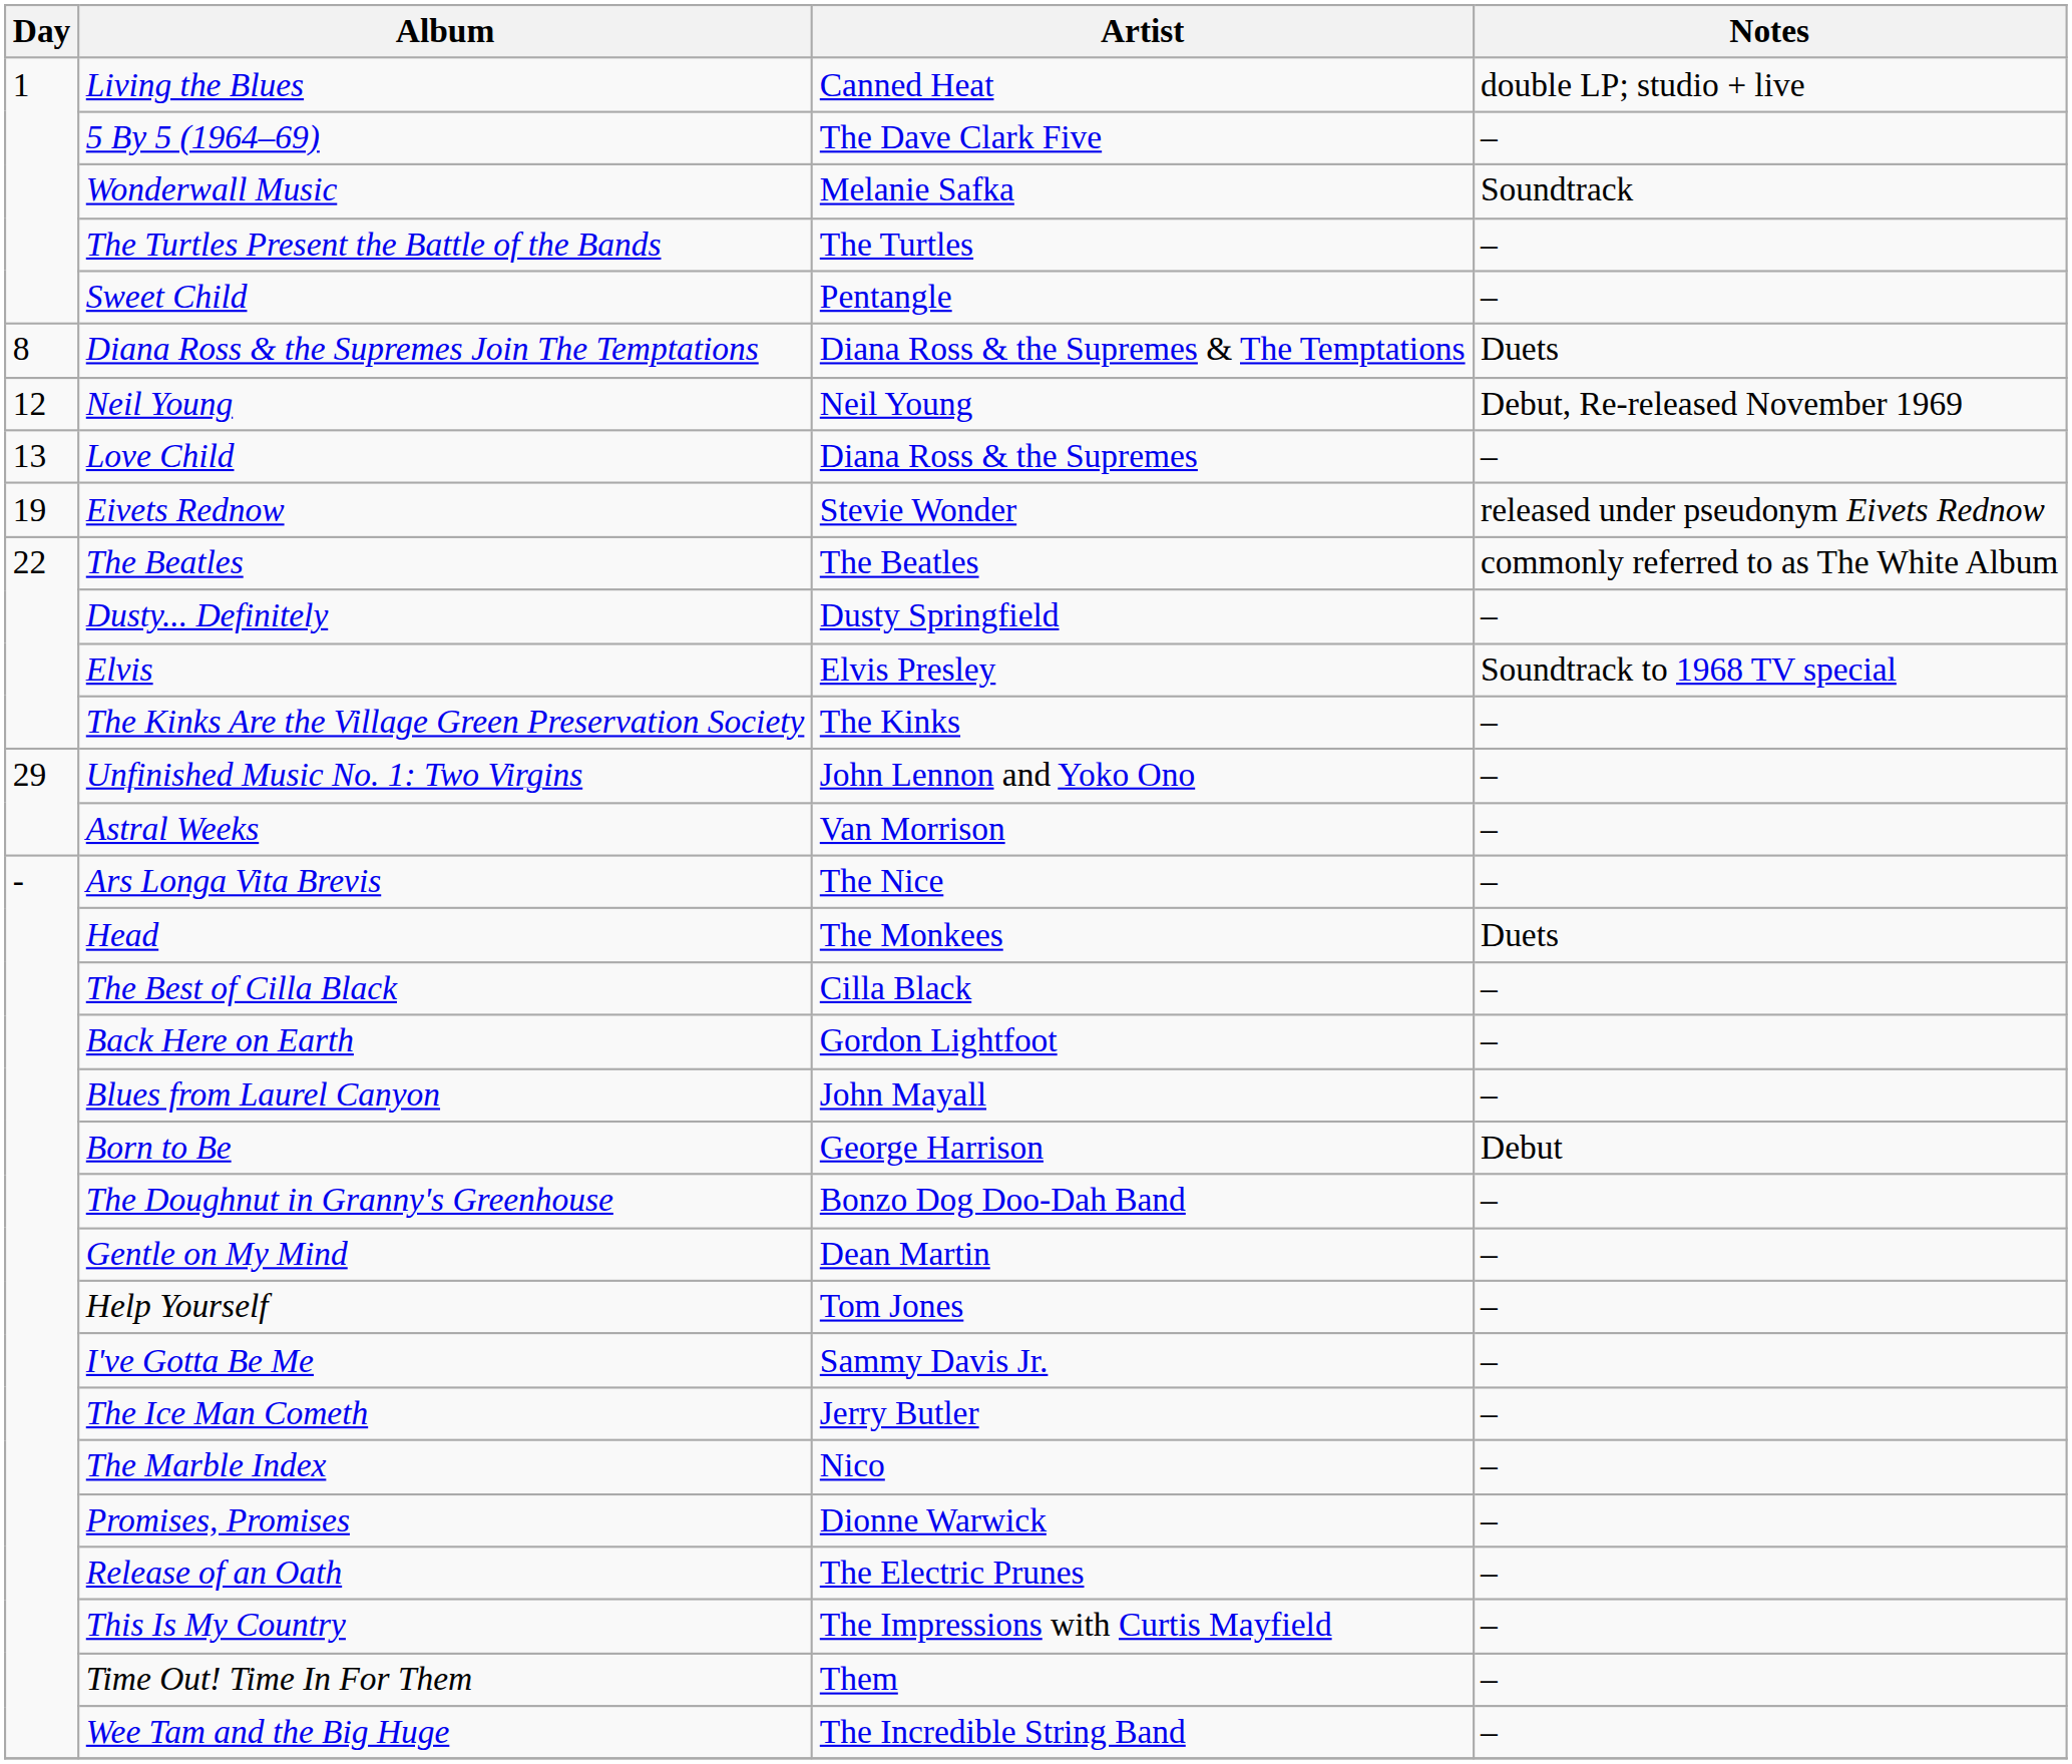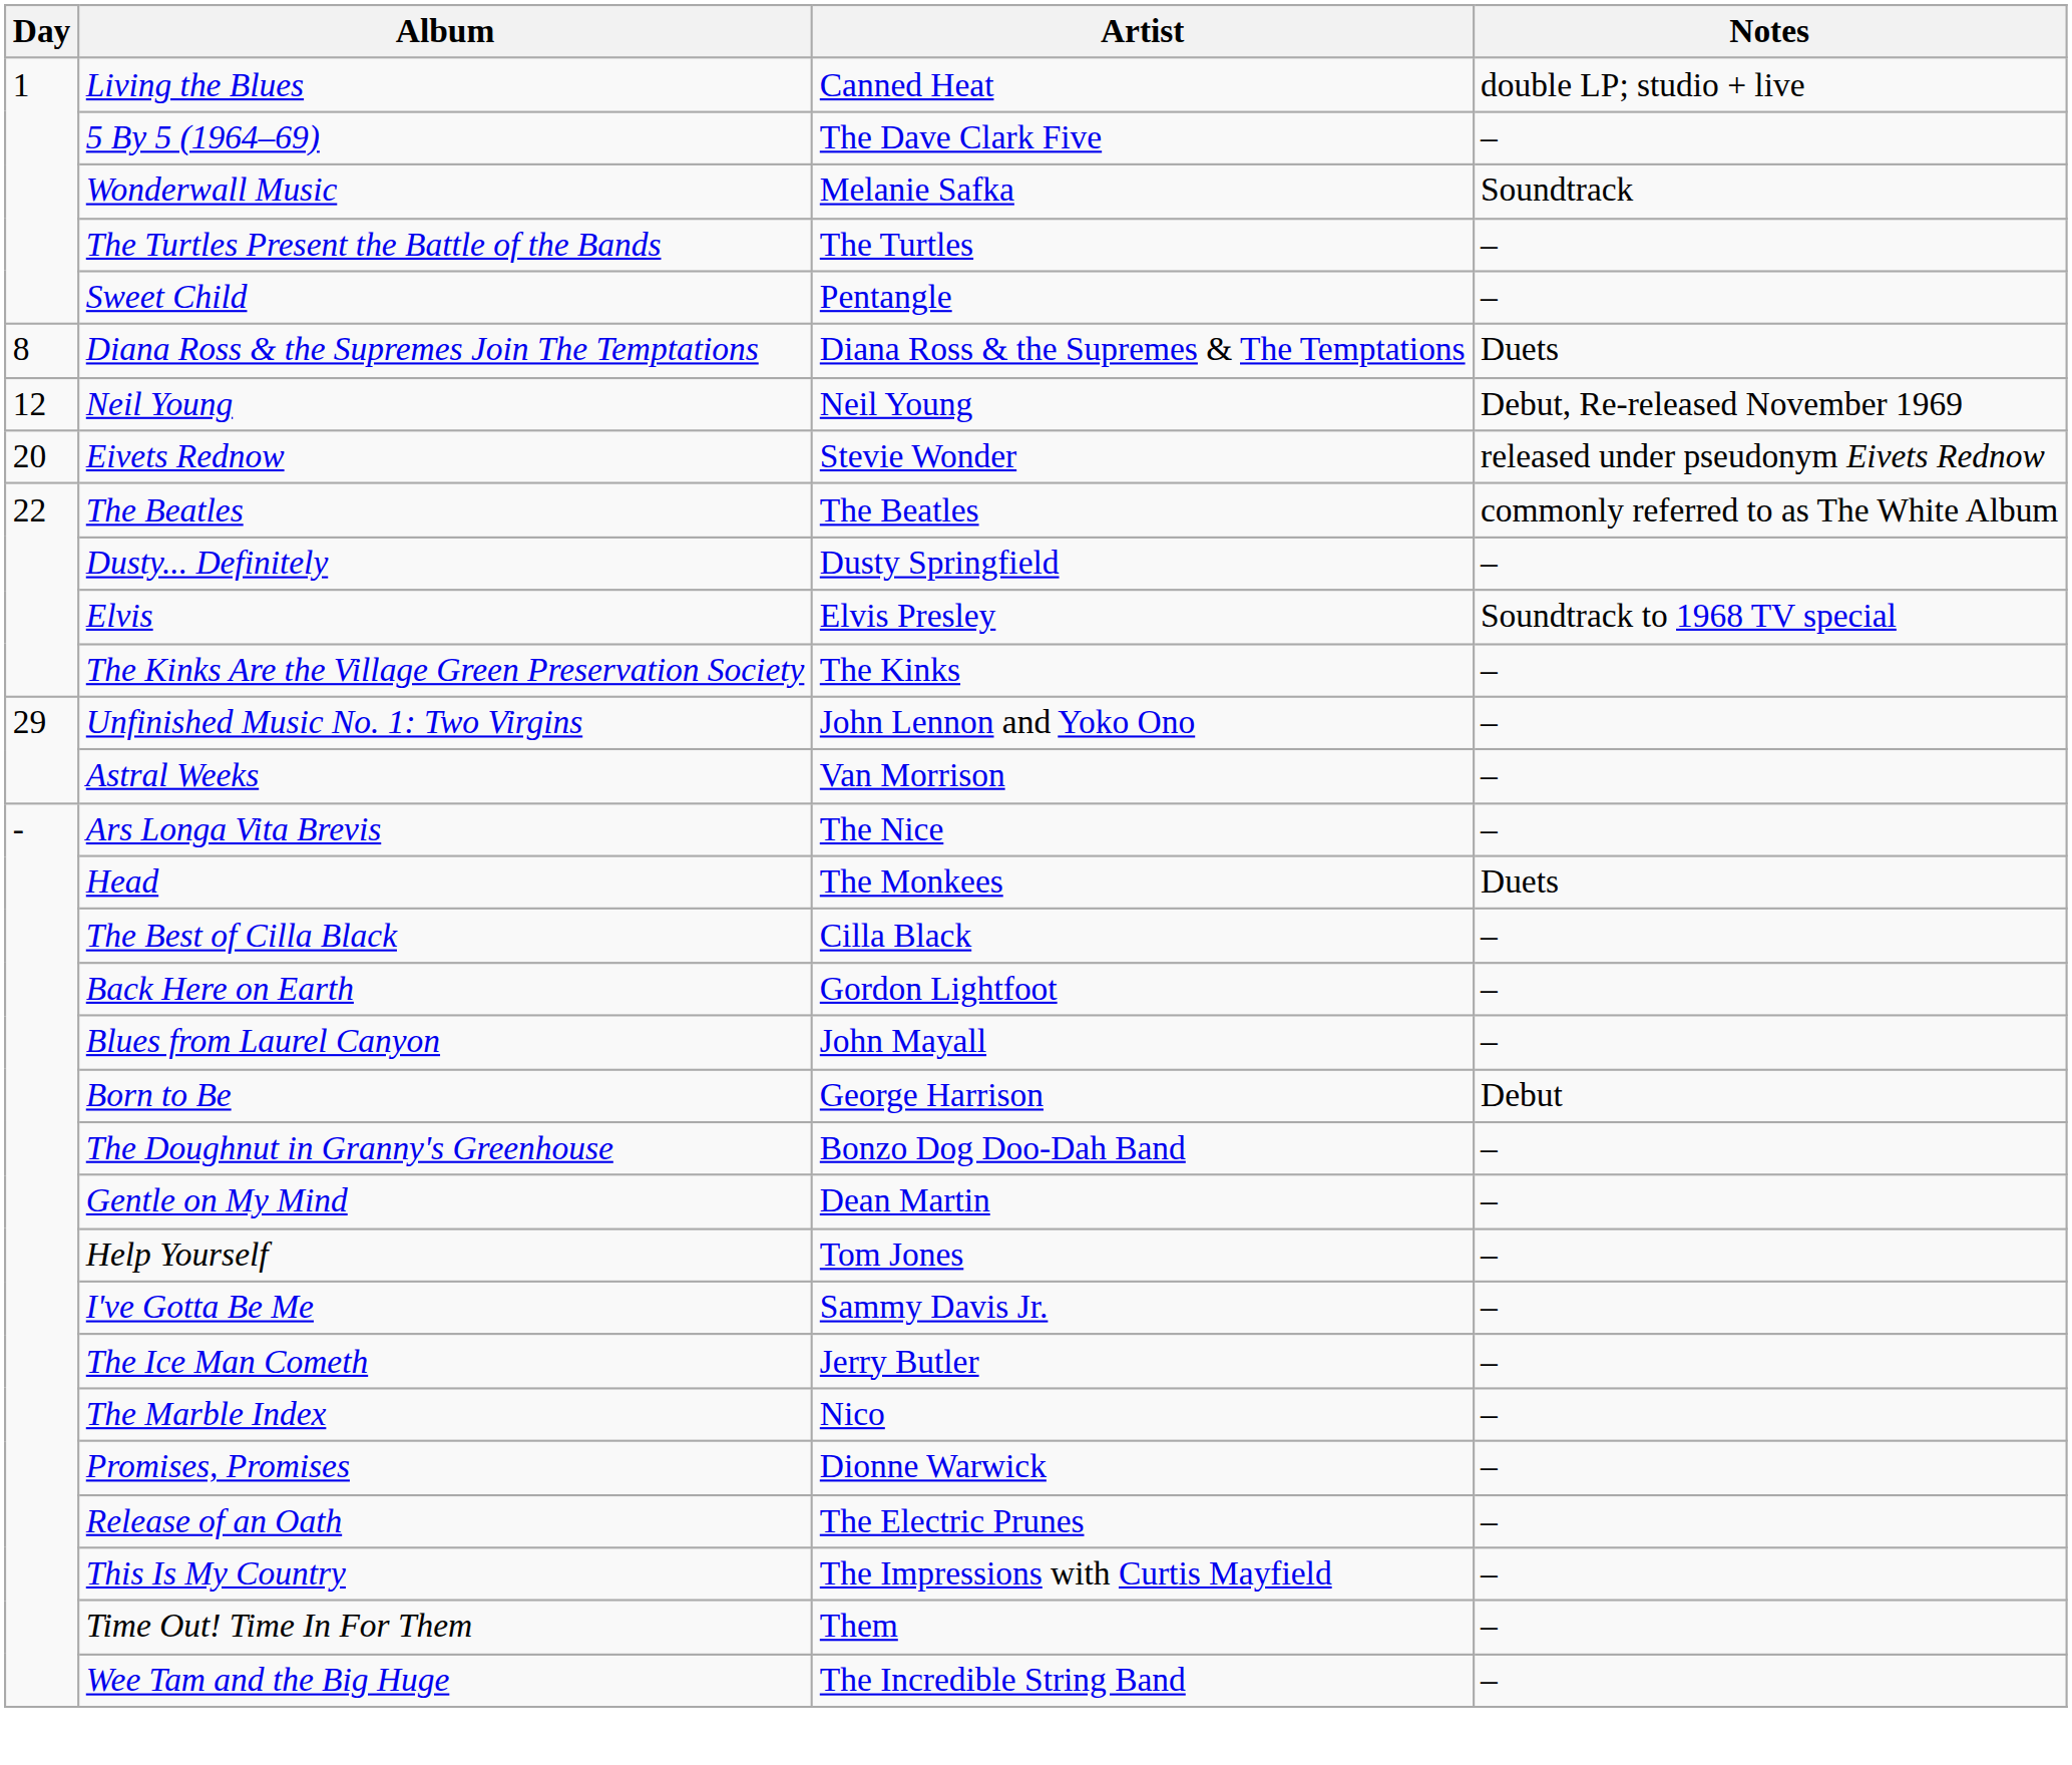 <table class="wikitable">
 <tr>
 <th>Day</th>
 <th>Album</th>
 <th>Artist</th>
 <th>Notes</th>
 </tr>
 <tr>
 <td rowspan="5" valign="top">1</td>
 <td><em><a href='#'>Living the Blues</a></em></td>
 <td><a href='#'>Canned Heat</a></td>
 <td>double LP; studio + live</td>
 </tr>
 <tr>
 <td><em><a href='#'>5 By 5 (1964–69)</a></em></td>
 <td><a href='#'>The Dave Clark Five</a></td>
 <td>–</td>
 </tr>
 <tr>
 <td><em><a href='#'>Wonderwall Music</a></em></td>
 <td><a href='#'>Melanie Safka</a></td>
 <td>Soundtrack</td>
 </tr>
 <tr>
 <td><em><a href='#'>The Turtles Present the Battle of the Bands</a></em></td>
 <td><a href='#'>The Turtles</a></td>
 <td>–</td>
 </tr>
 <tr>
 <td><em><a href='#'>Sweet Child</a></em></td>
 <td><a href='#'>Pentangle</a></td>
 <td>–</td>
 </tr>
 <tr>
 <td rowspan="1" valign="top">8</td>
 <td><em><a href='#'>Diana Ross & the Supremes Join The Temptations</a></em></td>
 <td><a href='#'>Diana Ross & the Supremes</a> & <a href='#'>The Temptations</a></td>
 <td>Duets</td>
 </tr>
 <tr>
 <td rowspan="1" valign="top">12</td>
 <td><em><a href='#'>Neil Young</a></em></td>
 <td><a href='#'>Neil Young</a></td>
 <td>Debut, Re-released November 1969</td>
 </tr>
 <tr>
-<td rowspan="1" valign="top">13</td>
-<td><em><a href='#'>Love Child</a></em></td>
-<td><a href='#'>Diana Ross & the Supremes</a></td>
-<td>–</td>
-</tr>
-<tr>
-<td rowspan="1" valign="top">19</td>
+<td rowspan="1" valign="top">20</td>
 <td><em><a href='#'>Eivets Rednow</a></em></td>
 <td><a href='#'>Stevie Wonder</a></td>
 <td>released under pseudonym <em>Eivets Rednow</em></td>
 </tr>
 <tr>
 <td rowspan="4" valign="top">22</td>
 <td><em><a href='#'>The Beatles</a></em></td>
 <td><a href='#'>The Beatles</a></td>
 <td>commonly referred to as The White Album</td>
 </tr>
 <tr>
 <td><em><a href='#'>Dusty... Definitely</a></em></td>
 <td><a href='#'>Dusty Springfield</a></td>
 <td>–</td>
 </tr>
 <tr>
 <td><em><a href='#'>Elvis</a></em></td>
 <td><a href='#'>Elvis Presley</a></td>
 <td>Soundtrack to <a href='#'>1968 TV special</a></td>
 </tr>
 <tr>
 <td><em><a href='#'>The Kinks Are the Village Green Preservation Society</a></em></td>
 <td><a href='#'>The Kinks</a></td>
 <td>–</td>
 </tr>
 <tr>
 <td rowspan="2" valign="top">29</td>
 <td><em><a href='#'>Unfinished Music No. 1: Two Virgins</a></em></td>
 <td><a href='#'>John Lennon</a> and <a href='#'>Yoko Ono</a></td>
 <td>–</td>
 </tr>
 <tr>
 <td><em><a href='#'>Astral Weeks</a></em></td>
 <td><a href='#'>Van Morrison</a></td>
 <td>–</td>
 </tr>
 <tr>
 <td rowspan="17" valign="top">-</td>
 <td><em><a href='#'>Ars Longa Vita Brevis</a></em></td>
 <td><a href='#'>The Nice</a></td>
 <td>–</td>
 </tr>
 <tr>
 <td><em><a href='#'>Head</a></em></td>
 <td><a href='#'>The Monkees</a></td>
 <td>Duets</td>
 </tr>
 <tr>
 <td><em><a href='#'>The Best of Cilla Black</a></em></td>
 <td><a href='#'>Cilla Black</a></td>
 <td>–</td>
 </tr>
 <tr>
 <td><em><a href='#'>Back Here on Earth</a></em></td>
 <td><a href='#'>Gordon Lightfoot</a></td>
 <td>–</td>
 </tr>
 <tr>
 <td><em><a href='#'>Blues from Laurel Canyon</a></em></td>
 <td><a href='#'>John Mayall</a></td>
 <td>–</td>
 </tr>
 <tr>
 <td><em><a href='#'>Born to Be</a></em></td>
 <td><a href='#'>George Harrison</a></td>
 <td>Debut</td>
 </tr>
 <tr>
 <td><em><a href='#'>The Doughnut in Granny's Greenhouse</a></em></td>
 <td><a href='#'>Bonzo Dog Doo-Dah Band</a></td>
 <td>–</td>
 </tr>
 <tr>
 <td><em><a href='#'>Gentle on My Mind</a></em></td>
 <td><a href='#'>Dean Martin</a></td>
 <td>–</td>
 </tr>
 <tr>
 <td><em>Help Yourself</em></td>
 <td><a href='#'>Tom Jones</a></td>
 <td>–</td>
 </tr>
 <tr>
 <td><em><a href='#'>I've Gotta Be Me</a></em></td>
 <td><a href='#'>Sammy Davis Jr.</a></td>
 <td>–</td>
 </tr>
 <tr>
 <td><em><a href='#'>The Ice Man Cometh</a></em></td>
 <td><a href='#'>Jerry Butler</a></td>
 <td>–</td>
 </tr>
 <tr>
 <td><em><a href='#'>The Marble Index</a></em></td>
 <td><a href='#'>Nico</a></td>
 <td>–</td>
 </tr>
 <tr>
 <td><em><a href='#'>Promises, Promises</a></em></td>
 <td><a href='#'>Dionne Warwick</a></td>
 <td>–</td>
 </tr>
 <tr>
 <td><em><a href='#'>Release of an Oath</a></em></td>
 <td><a href='#'>The Electric Prunes</a></td>
 <td>–</td>
 </tr>
 <tr>
 <td><em><a href='#'>This Is My Country</a></em></td>
 <td><a href='#'>The Impressions</a> with <a href='#'>Curtis Mayfield</a></td>
 <td>–</td>
 </tr>
 <tr>
 <td><em>Time Out! Time In For Them</em></td>
 <td><a href='#'>Them</a></td>
 <td>–</td>
 </tr>
 <tr>
 <td><em><a href='#'>Wee Tam and the Big Huge</a></em></td>
 <td><a href='#'>The Incredible String Band</a></td>
 <td>–</td>
 </tr>
 <tr>
 </tr>
 </table>
